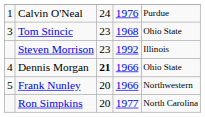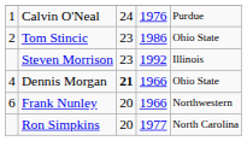 <table class="wikitable">
 <tr>
 </tr>
 <tr>
 <td>1</td>
 <td>Calvin O'Neal</td>
 <td>24</td>
 <td><a href='#'>1976</a></td>
 <td style="font-size:80%;">Purdue</td>
 </tr>
 <tr>
-<td>3</td>
+<td>2</td>
 <td><a href='#'>Tom Stincic</a></td>
 <td>23</td>
-<td><a href='#'>1968</a></td>
+<td><a href='#'>1986</a></td>
 <td style="font-size:80%;">Ohio State</td>
 </tr>
 <tr>
 <td></td>
 <td><a href='#'>Steven Morrison</a></td>
 <td>23</td>
 <td><a href='#'>1992</a></td>
 <td style="font-size:80%;">Illinois</td>
 </tr>
 <tr>
 <td>4</td>
 <td>Dennis Morgan</td>
 <td><strong>21</strong></td>
 <td><a href='#'>1966</a></td>
 <td style="font-size:80%;">Ohio State</td>
 </tr>
 <tr>
-<td>5</td>
+<td>6</td>
 <td><a href='#'>Frank Nunley</a></td>
 <td>20</td>
 <td><a href='#'>1966</a></td>
 <td style="font-size:80%;">Northwestern</td>
 </tr>
 <tr>
 <td></td>
 <td><a href='#'>Ron Simpkins</a></td>
 <td>20</td>
 <td><a href='#'>1977</a></td>
 <td style="font-size:80%;">North Carolina</td>
 </tr>
 </table>
